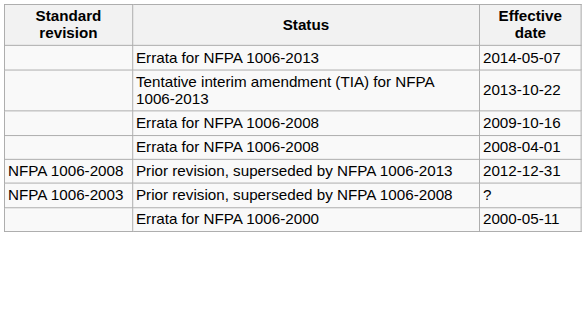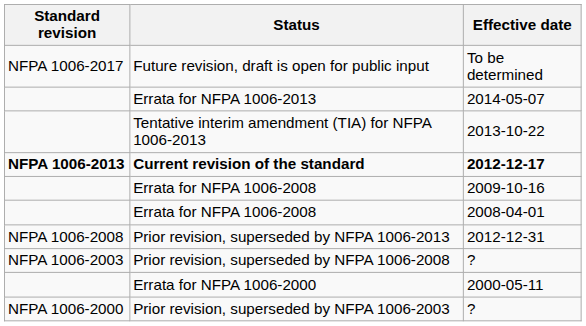 <table class="wikitable">
 <tr>
 <th>Standard revision</th>
 <th>Status</th>
 <th>Effective date</th>
+</tr>
+<tr>
+<td>NFPA 1006-2017</td>
+<td>Future revision, draft is open for public input</td>
+<td>To be determined</td>
 </tr>
 <tr>
 <td></td>
 <td>Errata for NFPA 1006-2013</td>
 <td>2014-05-07</td>
 </tr>
 <tr>
 <td></td>
 <td>Tentative interim amendment (TIA) for NFPA 1006-2013</td>
 <td>2013-10-22</td>
+</tr>
+<tr>
+<td><strong>NFPA 1006-2013</strong></td>
+<td><strong>Current revision of the standard</strong></td>
+<td><strong>2012-12-17</strong></td>
 </tr>
 <tr>
 <td></td>
 <td>Errata for NFPA 1006-2008</td>
 <td>2009-10-16</td>
 </tr>
 <tr>
 <td></td>
 <td>Errata for NFPA 1006-2008</td>
 <td>2008-04-01</td>
 </tr>
 <tr>
 <td>NFPA 1006-2008</td>
 <td>Prior revision, superseded by NFPA 1006-2013</td>
 <td>2012-12-31</td>
 </tr>
 <tr>
 <td>NFPA 1006-2003</td>
 <td>Prior revision, superseded by NFPA 1006-2008</td>
 <td>?</td>
 </tr>
 <tr>
 <td></td>
 <td>Errata for NFPA 1006-2000</td>
 <td>2000-05-11</td>
 </tr>
+<tr>
+<td>NFPA 1006-2000</td>
+<td>Prior revision, superseded by NFPA 1006-2003</td>
+<td>?</td>
+</tr>
 </table>
